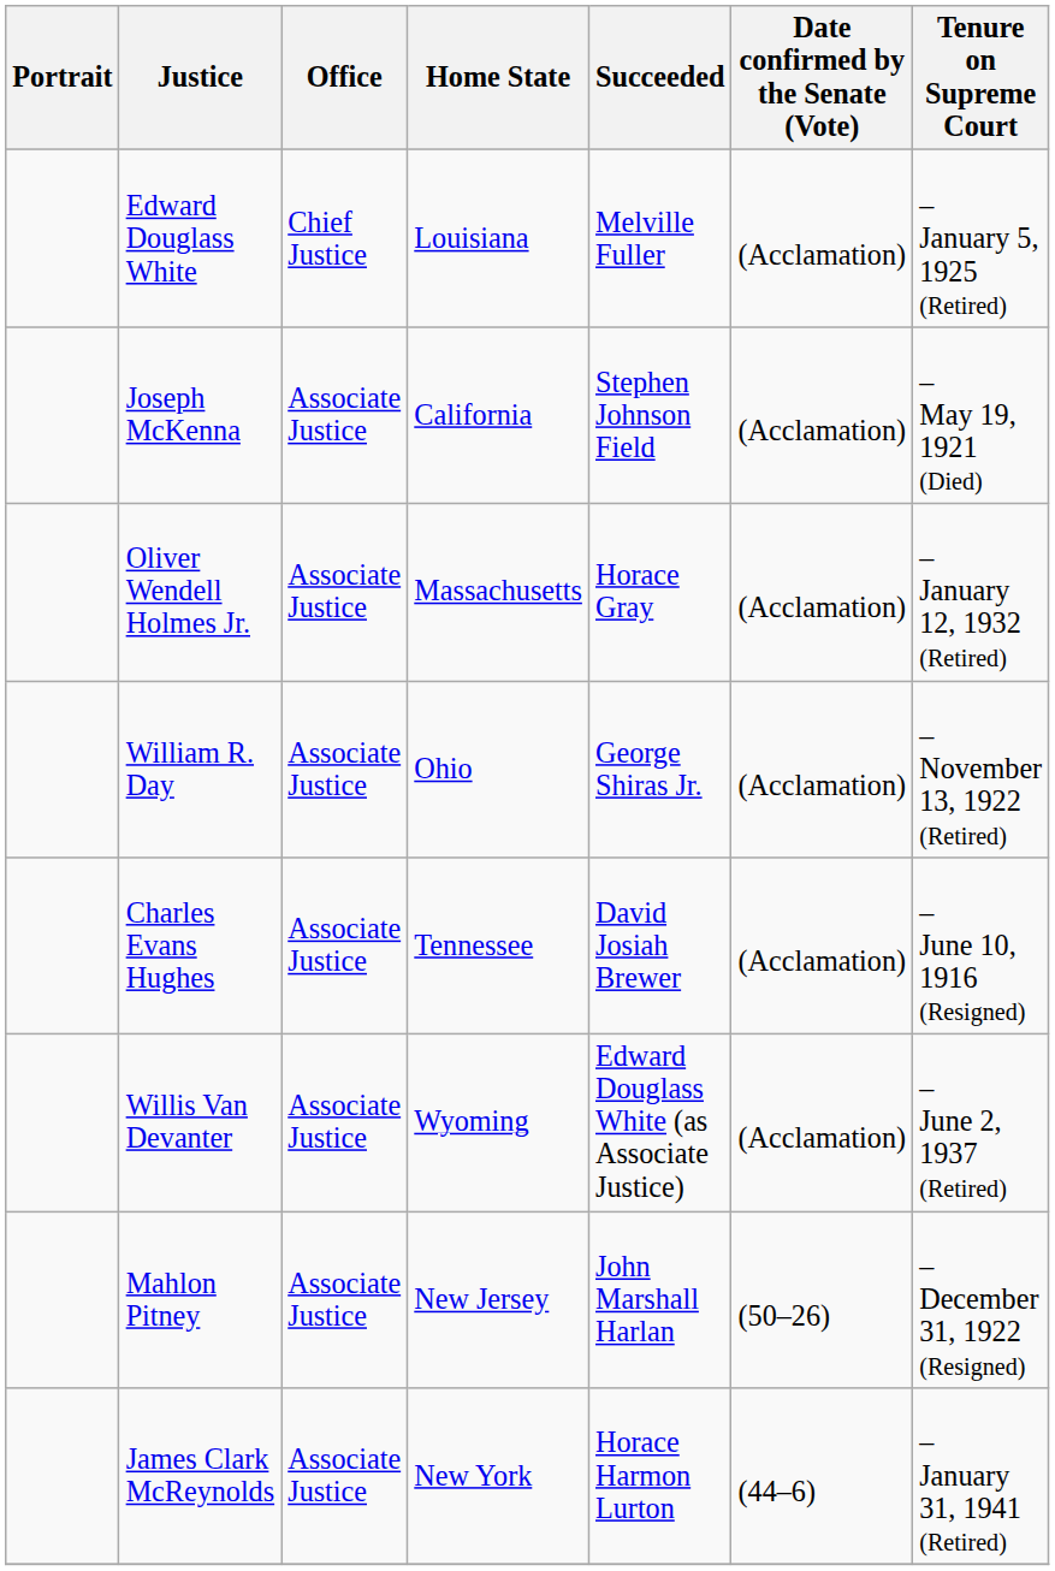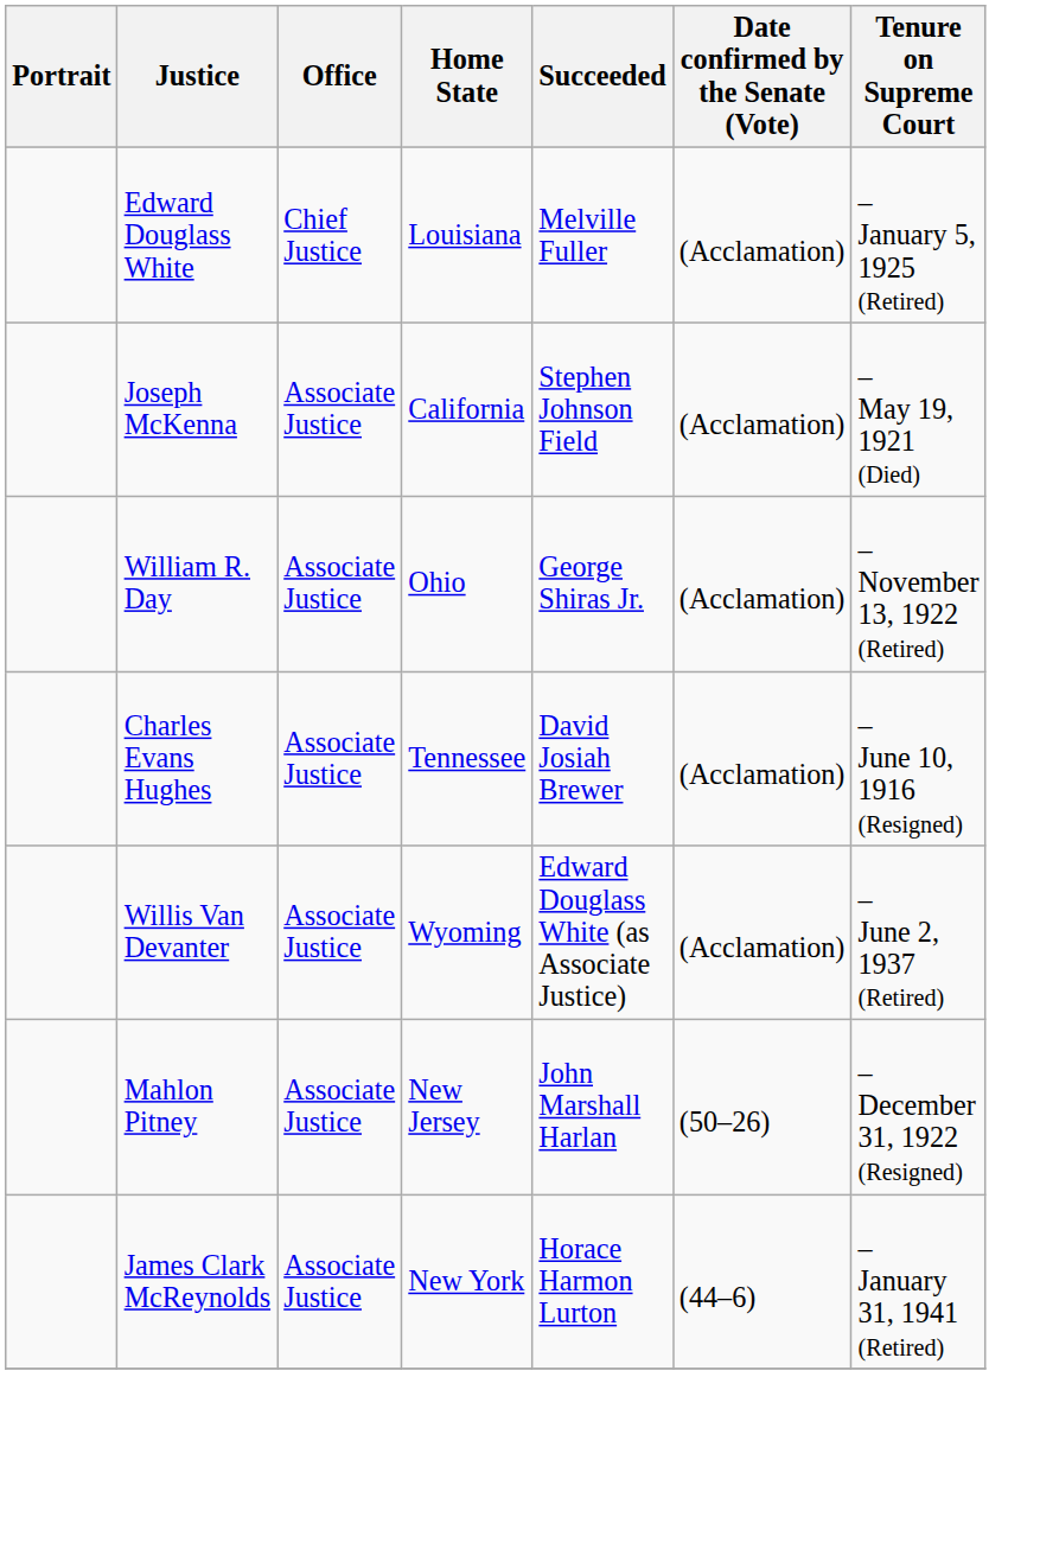 <table class="wikitable sortable">
 <tr>
 <th scope="col" style="width: 10px;">Portrait</th>
 <th scope="col" style="width: 10px;">Justice</th>
 <th scope="col" style="width: 10px;">Office</th>
 <th scope="col" style="width: 10px;">Home State</th>
 <th scope="col" style="width: 10px;">Succeeded</th>
 <th scope="col" style="width: 10px;">Date confirmed by the Senate<br>(Vote)</th>
 <th scope="col" style="width: 10px;">Tenure on Supreme Court</th>
 </tr>
 <tr>
 <td></td>
 <td><a href='#'>Edward Douglass White</a></td>
 <td><a href='#'>Chief Justice</a></td>
 <td><a href='#'>Louisiana</a></td>
 <td><a href='#'>Melville Fuller</a></td>
 <td><br>(Acclamation)</td>
 <td><br>–<br>January 5, 1925<br><small>(Retired)</small></td>
 </tr>
 <tr>
 <td></td>
 <td><a href='#'>Joseph McKenna</a></td>
 <td><a href='#'>Associate Justice</a></td>
 <td><a href='#'>California</a></td>
 <td><a href='#'>Stephen Johnson Field</a></td>
 <td><br>(Acclamation)</td>
 <td><br>–<br>May 19, 1921<br><small>(Died)</small></td>
-</tr>
-<tr>
-<td></td>
-<td><a href='#'>Oliver Wendell Holmes Jr.</a></td>
-<td><a href='#'>Associate Justice</a></td>
-<td><a href='#'>Massachusetts</a></td>
-<td><a href='#'>Horace Gray</a></td>
-<td><br>(Acclamation)</td>
-<td><br>–<br>January 12, 1932<br><small>(Retired)</small></td>
 </tr>
 <tr>
 <td></td>
 <td><a href='#'>William R. Day</a></td>
 <td><a href='#'>Associate Justice</a></td>
 <td><a href='#'>Ohio</a></td>
 <td><a href='#'>George Shiras Jr.</a></td>
 <td><br>(Acclamation)</td>
 <td><br>–<br>November 13, 1922<br><small>(Retired)</small></td>
 </tr>
 <tr>
 <td></td>
 <td><a href='#'>Charles Evans Hughes</a></td>
 <td><a href='#'>Associate Justice</a></td>
 <td><a href='#'>Tennessee</a></td>
 <td><a href='#'>David Josiah Brewer</a></td>
 <td><br>(Acclamation)</td>
 <td><br>–<br>June 10, 1916<br><small>(Resigned)</small></td>
 </tr>
 <tr>
 <td></td>
 <td><a href='#'>Willis Van Devanter</a></td>
 <td><a href='#'>Associate Justice</a></td>
 <td><a href='#'>Wyoming</a></td>
 <td><a href='#'>Edward Douglass White</a> (as Associate Justice)</td>
 <td><br>(Acclamation)</td>
 <td><br>–<br>June 2, 1937<br><small>(Retired)</small></td>
 </tr>
 <tr>
 <td></td>
 <td><a href='#'>Mahlon Pitney</a></td>
 <td><a href='#'>Associate Justice</a></td>
 <td><a href='#'>New Jersey</a></td>
 <td><a href='#'>John Marshall Harlan</a></td>
 <td><br>(50–26)</td>
 <td><br>–<br>December 31, 1922<br><small>(Resigned)</small></td>
 </tr>
 <tr>
 <td></td>
 <td><a href='#'>James Clark McReynolds</a></td>
 <td><a href='#'>Associate Justice</a></td>
 <td><a href='#'>New York</a></td>
 <td><a href='#'>Horace Harmon Lurton</a></td>
 <td><br>(44–6)</td>
 <td><br>–<br>January 31, 1941<br><small>(Retired)</small></td>
 </tr>
 <tr>
 </tr>
 </table>
